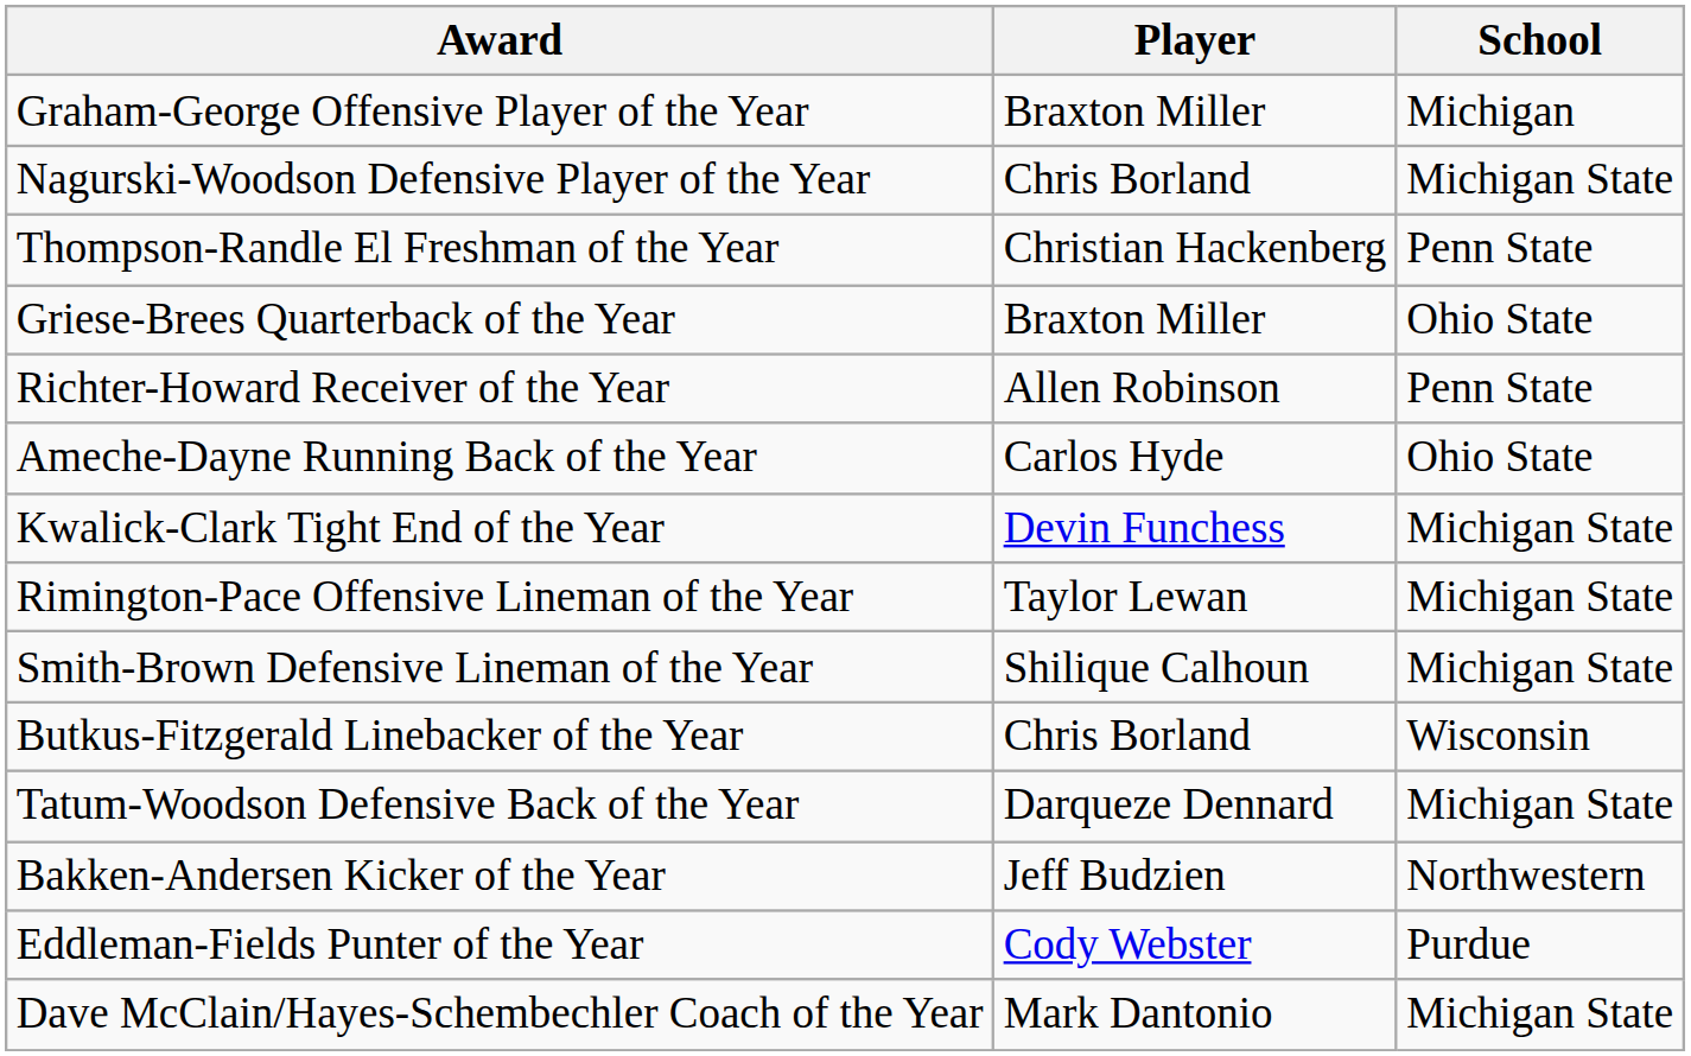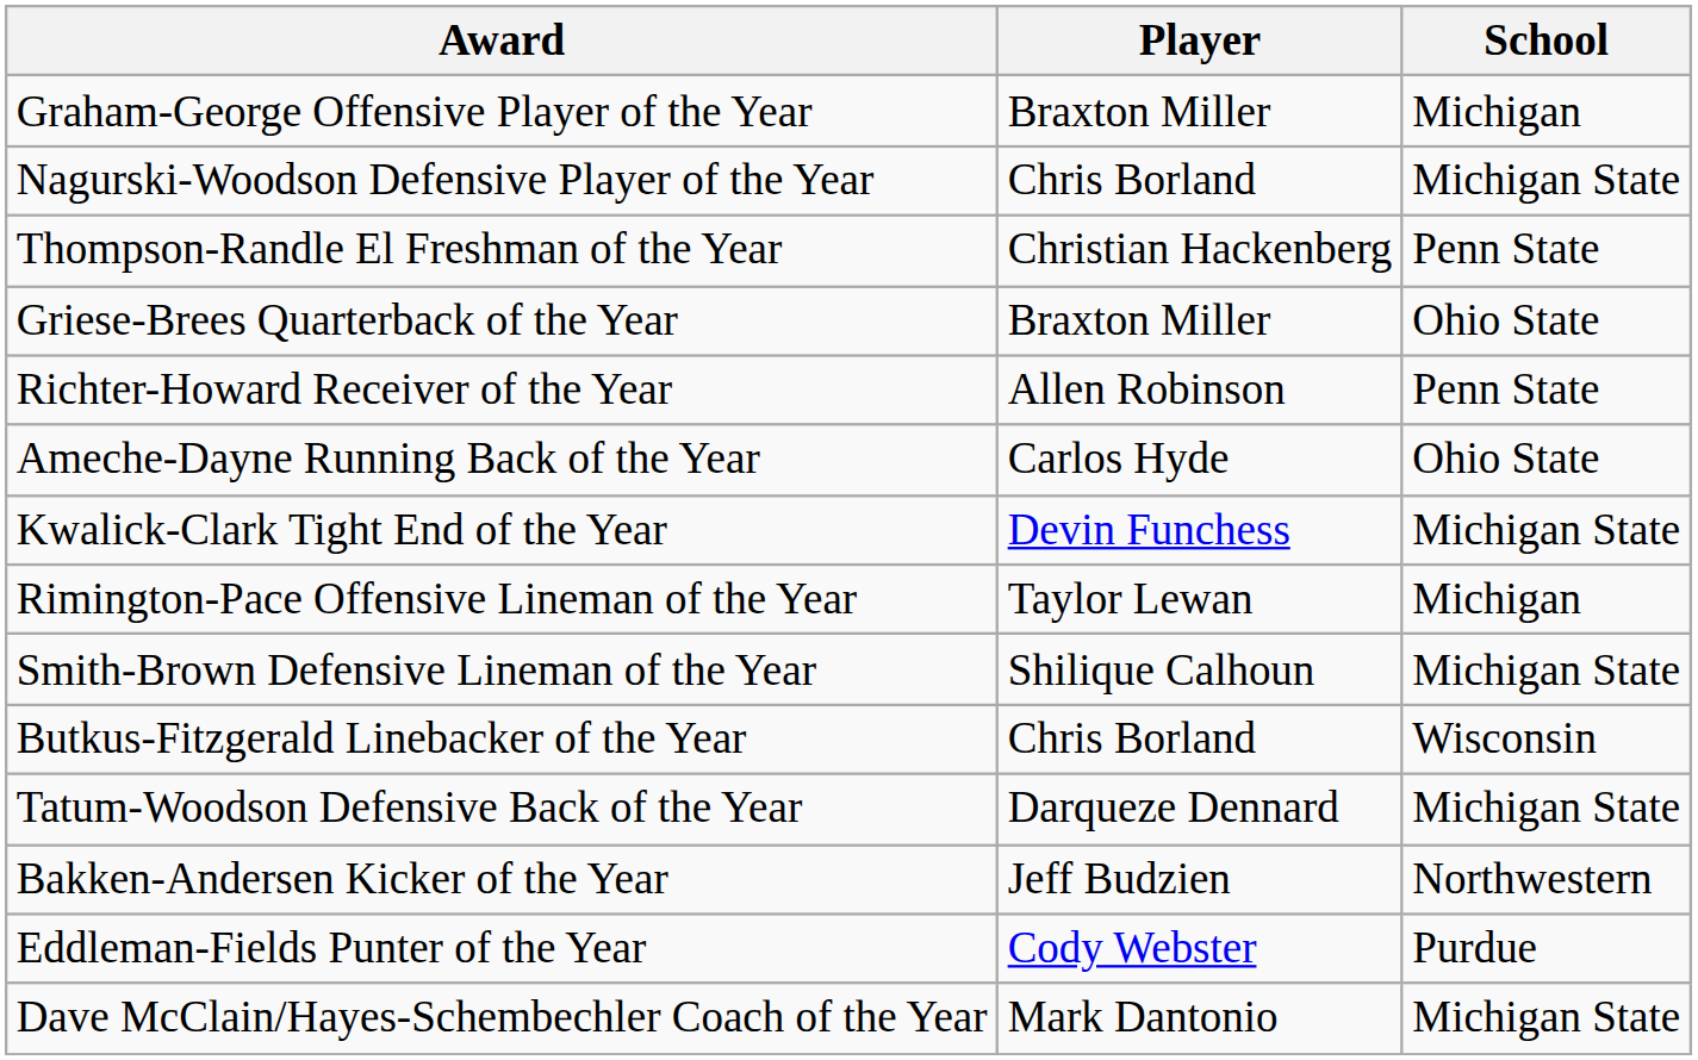 <table class="wikitable sortable">
 <tr>
 <th>Award</th>
 <th>Player</th>
 <th>School</th>
 </tr>
 <tr>
 <td>Graham-George Offensive Player of the Year</td>
 <td>Braxton Miller</td>
 <td>Michigan</td>
 </tr>
 <tr>
 <td>Nagurski-Woodson Defensive Player of the Year</td>
 <td>Chris Borland</td>
 <td>Michigan State</td>
 </tr>
 <tr>
 <td>Thompson-Randle El Freshman of the Year</td>
 <td>Christian Hackenberg</td>
 <td>Penn State</td>
 </tr>
 <tr>
 <td>Griese-Brees Quarterback of the Year</td>
 <td>Braxton Miller</td>
 <td>Ohio State</td>
 </tr>
 <tr>
 <td>Richter-Howard Receiver of the Year</td>
 <td>Allen Robinson</td>
 <td>Penn State</td>
 </tr>
 <tr>
 <td>Ameche-Dayne Running Back of the Year</td>
 <td>Carlos Hyde</td>
 <td>Ohio State</td>
 </tr>
 <tr>
 <td>Kwalick-Clark Tight End of the Year</td>
 <td><a href='#'>Devin Funchess</a></td>
 <td>Michigan State</td>
 </tr>
 <tr>
 <td>Rimington-Pace Offensive Lineman of the Year</td>
 <td>Taylor Lewan</td>
-<td>Michigan State</td>
+<td>Michigan</td>
 </tr>
 <tr>
 <td>Smith-Brown Defensive Lineman of the Year</td>
 <td>Shilique Calhoun</td>
 <td>Michigan State</td>
 </tr>
 <tr>
 <td>Butkus-Fitzgerald Linebacker of the Year</td>
 <td>Chris Borland</td>
 <td>Wisconsin</td>
 </tr>
 <tr>
 <td>Tatum-Woodson Defensive Back of the Year</td>
 <td>Darqueze Dennard</td>
 <td>Michigan State</td>
 </tr>
 <tr>
 <td>Bakken-Andersen Kicker of the Year</td>
 <td>Jeff Budzien</td>
 <td>Northwestern</td>
 </tr>
 <tr>
 <td>Eddleman-Fields Punter of the Year</td>
 <td><a href='#'>Cody Webster</a></td>
 <td>Purdue</td>
 </tr>
 <tr>
 <td>Dave McClain/Hayes-Schembechler Coach of the Year</td>
 <td>Mark Dantonio</td>
 <td>Michigan State</td>
 </tr>
 </table>
